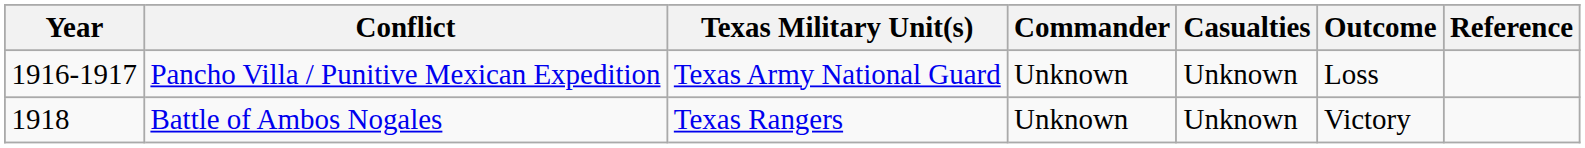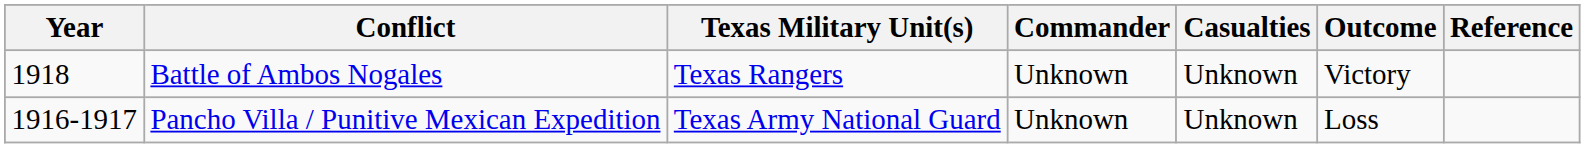 <table class="wikitable">
 <tr>
 <th>Year</th>
 <th>Conflict</th>
 <th>Texas Military Unit(s)</th>
 <th>Commander</th>
 <th>Casualties</th>
 <th>Outcome</th>
 <th>Reference</th>
 </tr>
 <tr>
+<td>1918</td>
+<td><a href='#'>Battle of Ambos Nogales</a></td>
+<td><a href='#'>Texas Rangers</a></td>
+<td>Unknown</td>
+<td>Unknown</td>
+<td>Victory</td>
+<td></td>
+</tr>
+<tr>
 <td>1916-1917</td>
 <td><a href='#'>Pancho Villa / Punitive Mexican Expedition</a></td>
 <td><a href='#'>Texas Army National Guard</a></td>
 <td>Unknown</td>
 <td>Unknown</td>
 <td>Loss</td>
 <td></td>
 </tr>
-<tr>
-<td>1918</td>
-<td><a href='#'>Battle of Ambos Nogales</a></td>
-<td><a href='#'>Texas Rangers</a></td>
-<td>Unknown</td>
-<td>Unknown</td>
-<td>Victory</td>
-<td></td>
-</tr>
 </table>
